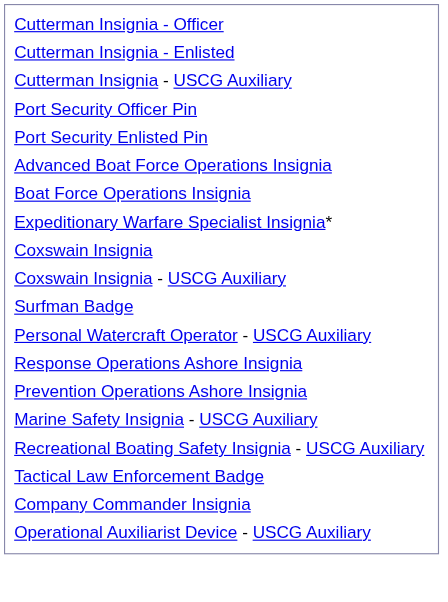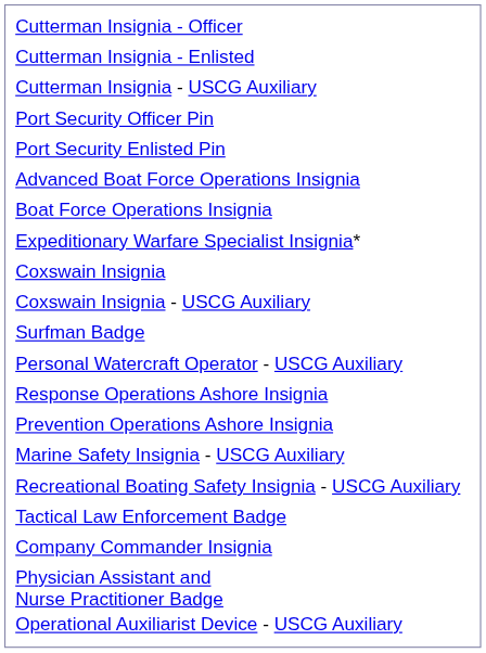 <table style="border:1px solid #8888aa; padding:5px; font-size:95%; float: left; margin: 0px 12px 12px 0px;">
 <tr>
 <td align="left"><a href='#'>Cutterman Insignia - Officer</a></td>
 <td align="center"></td>
 </tr>
 <tr>
 <td></td>
 </tr>
 <tr>
 <td align="left"><a href='#'>Cutterman Insignia - Enlisted</a></td>
 <td align="center"></td>
 </tr>
 <tr>
 <td></td>
 </tr>
 <tr>
 <td align="left"><a href='#'>Cutterman Insignia</a> - <a href='#'>USCG Auxiliary</a></td>
 <td align="center"></td>
 </tr>
 <tr>
 <td></td>
 </tr>
 <tr>
 <td align="left"><a href='#'>Port Security Officer Pin</a></td>
 <td align="center"></td>
 </tr>
 <tr>
 <td></td>
 </tr>
 <tr>
 <td align="left"><a href='#'>Port Security Enlisted Pin</a></td>
 <td align="center"></td>
 </tr>
 <tr>
 <td></td>
 </tr>
 <tr>
 <td align="left"><a href='#'>Advanced Boat Force Operations Insignia</a></td>
 <td align="center"></td>
 </tr>
 <tr>
 <td></td>
 </tr>
 <tr>
 <td align="left"><a href='#'>Boat Force Operations Insignia</a></td>
 <td align="center"></td>
 </tr>
 <tr>
 <td></td>
 </tr>
 <tr>
 <td align="left"><a href='#'>Expeditionary Warfare Specialist Insignia</a>*</td>
 <td align="center"></td>
 </tr>
 <tr>
 <td></td>
 </tr>
 <tr>
 <td align="left"><a href='#'>Coxswain Insignia</a></td>
 <td align="center"></td>
 </tr>
 <tr>
 <td></td>
 </tr>
 <tr>
 <td align="left"><a href='#'>Coxswain Insignia</a> - <a href='#'>USCG Auxiliary</a></td>
 <td align="center"></td>
 </tr>
 <tr>
 <td></td>
 </tr>
 <tr>
 <td align="left"><a href='#'>Surfman Badge</a></td>
 <td align="center"></td>
 </tr>
 <tr>
 <td></td>
 </tr>
 <tr>
 <td align="left"><a href='#'>Personal Watercraft Operator</a> - <a href='#'>USCG Auxiliary</a></td>
 <td align="center"></td>
 </tr>
 <tr>
 <td></td>
 </tr>
 <tr>
 <td align="left"><a href='#'>Response Operations Ashore Insignia</a></td>
 <td align="center"></td>
 </tr>
 <tr>
 <td></td>
 </tr>
 <tr>
 <td align="left"><a href='#'>Prevention Operations Ashore Insignia</a></td>
 <td align="center"></td>
 </tr>
 <tr>
 <td></td>
 </tr>
 <tr>
 <td align="left"><a href='#'>Marine Safety Insignia</a> - <a href='#'>USCG Auxiliary</a></td>
 <td align="center"></td>
 </tr>
 <tr>
 <td></td>
 </tr>
 <tr>
 <td align="left"><a href='#'>Recreational Boating Safety Insignia</a> - <a href='#'>USCG Auxiliary</a></td>
 <td align="center"></td>
 </tr>
 <tr>
 <td></td>
 </tr>
 <tr>
 <td align="left"><a href='#'>Tactical Law Enforcement Badge</a></td>
 <td align="center"></td>
 </tr>
 <tr>
 <td></td>
 </tr>
 <tr>
 <td align="left"><a href='#'>Company Commander Insignia</a></td>
 <td align="center"></td>
 </tr>
 <tr>
 <td></td>
 </tr>
 <tr>
+<td align="left"><a href='#'>Physician Assistant and <br>Nurse Practitioner Badge</a></td>
+<td align="center"></td>
+<td></td>
+</tr>
+<tr>
 <td align="left"><a href='#'>Operational Auxiliarist Device</a> - <a href='#'>USCG Auxiliary</a></td>
 <td align="center"></td>
 </tr>
 <tr>
 </tr>
 </table>
